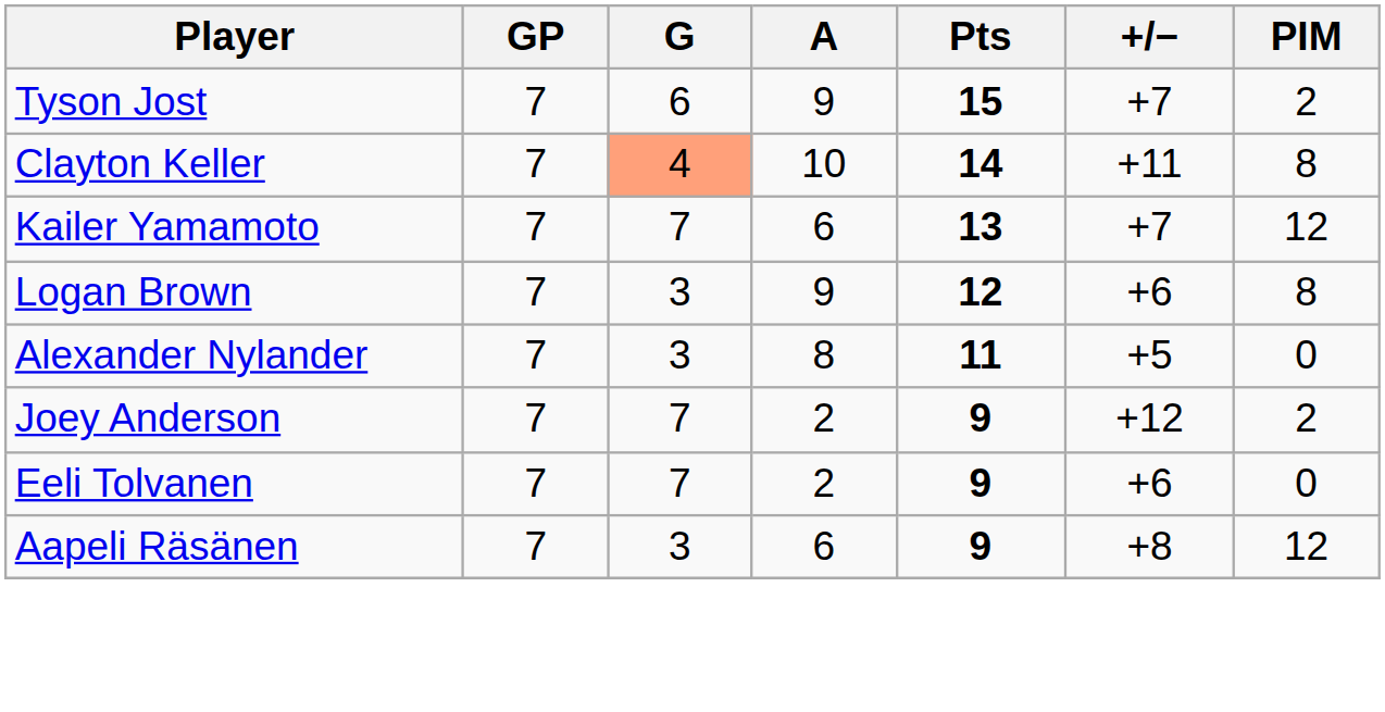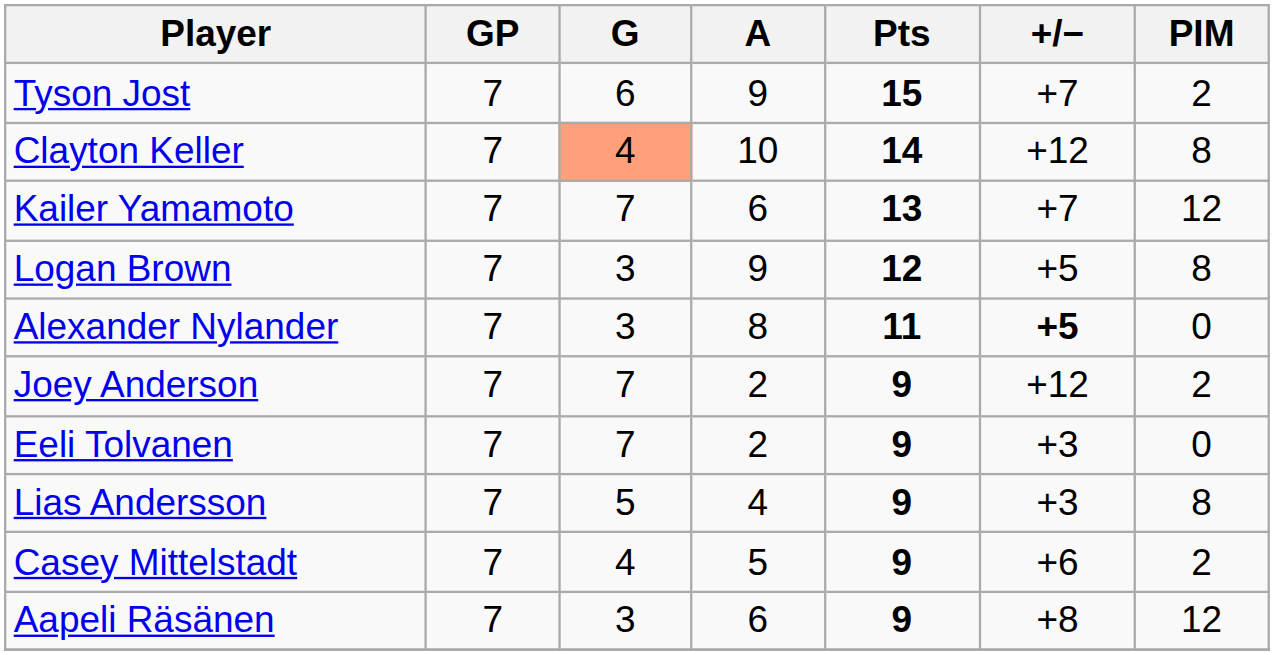 <table class="wikitable sortable" style="text-align:center;">
 <tr>
 <th width="175px">Player</th>
 <th width="50px">GP</th>
 <th width="50px">G</th>
 <th width="50px">A</th>
 <th width="60px">Pts</th>
 <th width="60px">+/−</th>
 <th width="50px">PIM</th>
 </tr>
 <tr>
 <td style="text-align:left;"> <a href='#'>Tyson Jost</a></td>
 <td>7</td>
 <td>6</td>
 <td>9</td>
 <td><strong>15</strong></td>
 <td>+7</td>
 <td>2</td>
 </tr>
 <tr>
 <td style="text-align:left;"> <a href='#'>Clayton Keller</a></td>
 <td>7</td>
 <td style="background: lightsalmon;">4</td>
 <td>10</td>
 <td><strong>14</strong></td>
-<td>+11</td>
+<td>+12</td>
 <td>8</td>
 </tr>
 <tr>
 <td style="text-align:left;"> <a href='#'>Kailer Yamamoto</a></td>
 <td>7</td>
 <td>7</td>
 <td>6</td>
 <td><strong>13</strong></td>
 <td>+7</td>
 <td>12</td>
 </tr>
 <tr>
 <td style="text-align:left;"> <a href='#'>Logan Brown</a></td>
 <td>7</td>
 <td>3</td>
 <td>9</td>
 <td><strong>12</strong></td>
-<td>+6</td>
+<td>+5</td>
 <td>8</td>
 </tr>
 <tr>
 <td style="text-align:left;"> <a href='#'>Alexander Nylander</a></td>
 <td>7</td>
 <td>3</td>
 <td>8</td>
 <td><strong>11</strong></td>
-<td>+5</td>
+<td><strong>+5</strong></td>
 <td>0</td>
 </tr>
 <tr>
 <td style="text-align:left;"> <a href='#'>Joey Anderson</a></td>
 <td>7</td>
 <td>7</td>
 <td>2</td>
 <td><strong>9</strong></td>
 <td>+12</td>
 <td>2</td>
 </tr>
 <tr>
 <td style="text-align:left;"> <a href='#'>Eeli Tolvanen</a></td>
 <td>7</td>
 <td>7</td>
 <td>2</td>
 <td><strong>9</strong></td>
+<td>+3</td>
+<td>0</td>
+</tr>
+<tr>
+<td style="text-align:left;"> <a href='#'>Lias Andersson</a></td>
+<td>7</td>
+<td>5</td>
+<td>4</td>
+<td><strong>9</strong></td>
+<td>+3</td>
+<td>8</td>
+</tr>
+<tr>
+<td style="text-align:left;"> <a href='#'>Casey Mittelstadt</a></td>
+<td>7</td>
+<td>4</td>
+<td>5</td>
+<td><strong>9</strong></td>
 <td>+6</td>
-<td>0</td>
+<td>2</td>
 </tr>
 <tr>
 <td style="text-align:left;"> <a href='#'>Aapeli Räsänen</a></td>
 <td>7</td>
 <td>3</td>
 <td>6</td>
 <td><strong>9</strong></td>
 <td>+8</td>
 <td>12</td>
 </tr>
 <tr>
 </tr>
 </table>
